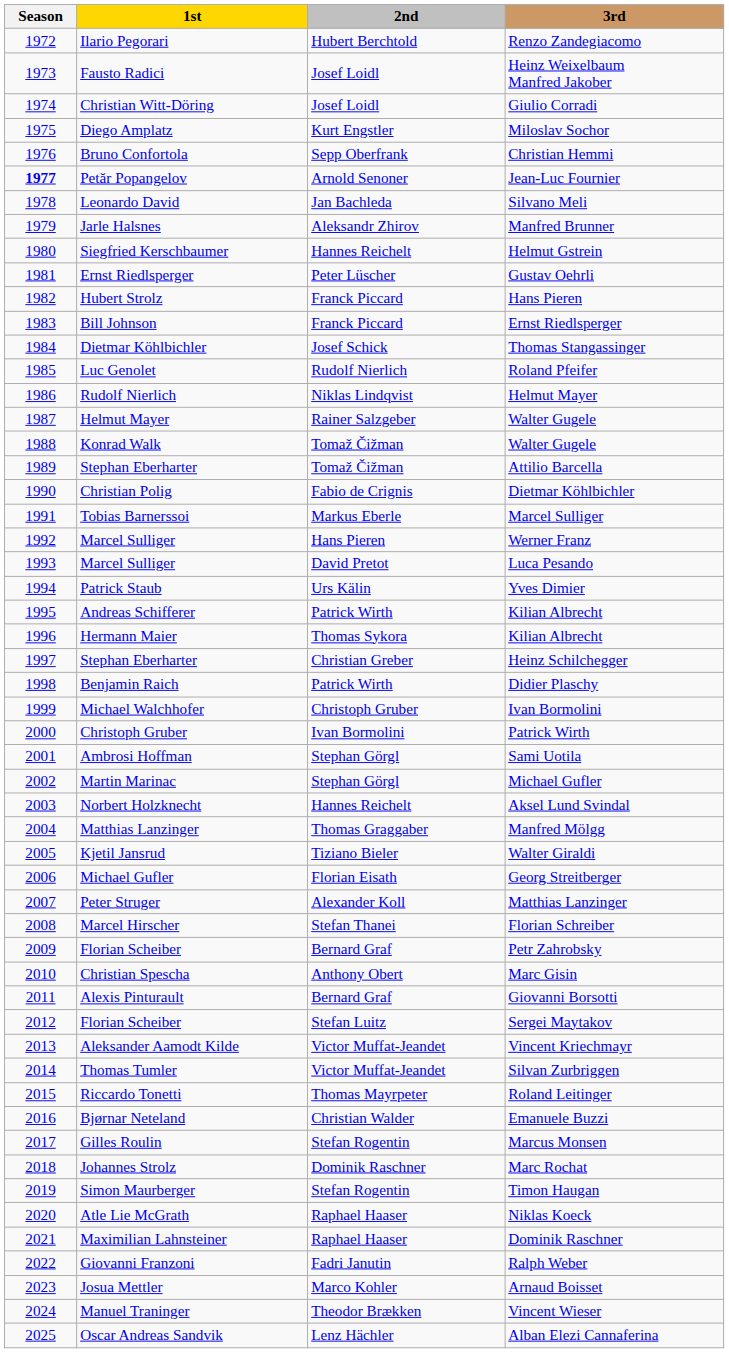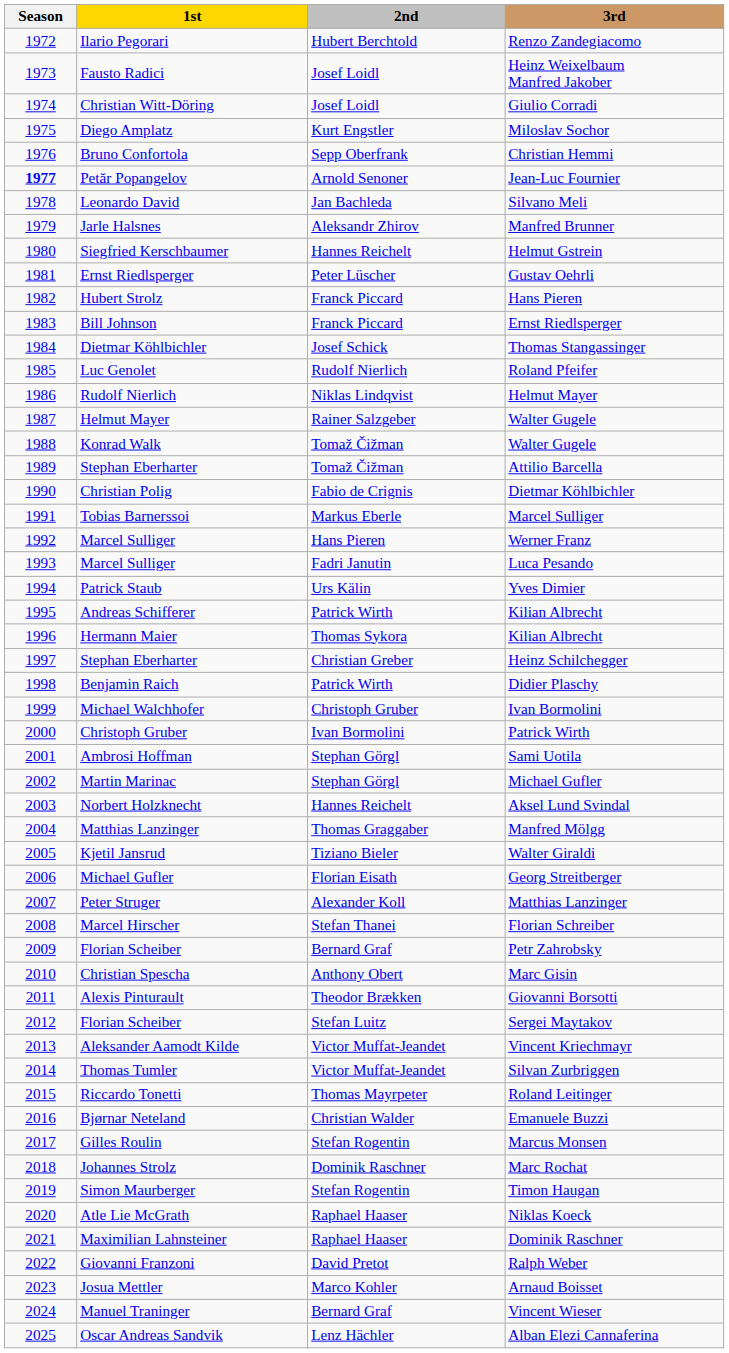 <table class="wikitable" width=60% style="font-size:100%; text-align:left;">
 <tr>
 <th>Season</th>
 <th style=background:gold; width:33%>1st</th>
 <th style=background:silver; width:33%>2nd</th>
 <th style=background:#cc9966; width:33%>3rd</th>
 </tr>
 <tr>
 <td align="center"><a href='#'>1972</a></td>
 <td> <a href='#'>Ilario Pegorari</a></td>
 <td> <a href='#'>Hubert Berchtold</a></td>
 <td> <a href='#'>Renzo Zandegiacomo</a></td>
 </tr>
 <tr>
 <td align="center"><a href='#'>1973</a></td>
 <td> <a href='#'>Fausto Radici</a></td>
 <td> <a href='#'>Josef Loidl</a></td>
 <td> <a href='#'>Heinz Weixelbaum</a><br> <a href='#'>Manfred Jakober</a></td>
 </tr>
 <tr>
 <td align="center"><a href='#'>1974</a></td>
 <td> <a href='#'>Christian Witt-Döring</a></td>
 <td> <a href='#'>Josef Loidl</a></td>
 <td> <a href='#'>Giulio Corradi</a></td>
 </tr>
 <tr>
 <td align="center"><a href='#'>1975</a></td>
 <td> <a href='#'>Diego Amplatz</a></td>
 <td> <a href='#'>Kurt Engstler</a></td>
 <td> <a href='#'>Miloslav Sochor</a></td>
 </tr>
 <tr>
 <td align="center"><a href='#'>1976</a></td>
 <td> <a href='#'>Bruno Confortola</a></td>
 <td> <a href='#'>Sepp Oberfrank</a></td>
 <td> <a href='#'>Christian Hemmi</a></td>
 </tr>
 <tr>
 <td align="center"><strong><a href='#'>1977</a></strong></td>
 <td> <a href='#'>Petăr Popangelov</a></td>
 <td> <a href='#'>Arnold Senoner</a></td>
 <td> <a href='#'>Jean-Luc Fournier</a></td>
 </tr>
 <tr>
 <td align="center"><a href='#'>1978</a></td>
 <td> <a href='#'>Leonardo David</a></td>
 <td> <a href='#'>Jan Bachleda</a></td>
 <td> <a href='#'>Silvano Meli</a></td>
 </tr>
 <tr>
 <td align="center"><a href='#'>1979</a></td>
 <td> <a href='#'>Jarle Halsnes</a></td>
 <td> <a href='#'>Aleksandr Zhirov</a></td>
 <td> <a href='#'>Manfred Brunner</a></td>
 </tr>
 <tr>
 <td align="center"><a href='#'>1980</a></td>
 <td> <a href='#'>Siegfried Kerschbaumer</a></td>
 <td> <a href='#'>Hannes Reichelt</a></td>
 <td> <a href='#'>Helmut Gstrein</a></td>
 </tr>
 <tr>
 <td align="center"><a href='#'>1981</a></td>
 <td> <a href='#'>Ernst Riedlsperger</a></td>
 <td> <a href='#'>Peter Lüscher</a></td>
 <td> <a href='#'>Gustav Oehrli</a></td>
 </tr>
 <tr>
 <td align="center"><a href='#'>1982</a></td>
 <td> <a href='#'>Hubert Strolz</a></td>
 <td> <a href='#'>Franck Piccard</a></td>
 <td> <a href='#'>Hans Pieren</a></td>
 </tr>
 <tr>
 <td align="center"><a href='#'>1983</a></td>
 <td> <a href='#'>Bill Johnson</a></td>
 <td> <a href='#'>Franck Piccard</a></td>
 <td> <a href='#'>Ernst Riedlsperger</a></td>
 </tr>
 <tr>
 <td align="center"><a href='#'>1984</a></td>
 <td> <a href='#'>Dietmar Köhlbichler</a></td>
 <td> <a href='#'>Josef Schick</a></td>
 <td> <a href='#'>Thomas Stangassinger</a></td>
 </tr>
 <tr>
 <td align="center"><a href='#'>1985</a></td>
 <td> <a href='#'>Luc Genolet</a></td>
 <td> <a href='#'>Rudolf Nierlich</a></td>
 <td> <a href='#'>Roland Pfeifer</a></td>
 </tr>
 <tr>
 <td align="center"><a href='#'>1986</a></td>
 <td> <a href='#'>Rudolf Nierlich</a></td>
 <td> <a href='#'>Niklas Lindqvist</a></td>
 <td> <a href='#'>Helmut Mayer</a></td>
 </tr>
 <tr>
 <td align="center"><a href='#'>1987</a></td>
 <td> <a href='#'>Helmut Mayer</a></td>
 <td> <a href='#'>Rainer Salzgeber</a></td>
 <td> <a href='#'>Walter Gugele</a></td>
 </tr>
 <tr>
 <td align="center"><a href='#'>1988</a></td>
 <td> <a href='#'>Konrad Walk</a></td>
 <td> <a href='#'>Tomaž Čižman</a></td>
 <td> <a href='#'>Walter Gugele</a></td>
 </tr>
 <tr>
 <td align="center"><a href='#'>1989</a></td>
 <td> <a href='#'>Stephan Eberharter</a></td>
 <td> <a href='#'>Tomaž Čižman</a></td>
 <td> <a href='#'>Attilio Barcella</a></td>
 </tr>
 <tr>
 <td align="center"><a href='#'>1990</a></td>
 <td> <a href='#'>Christian Polig</a></td>
 <td> <a href='#'>Fabio de Crignis</a></td>
 <td> <a href='#'>Dietmar Köhlbichler</a></td>
 </tr>
 <tr>
 <td align="center"><a href='#'>1991</a></td>
 <td> <a href='#'>Tobias Barnerssoi</a></td>
 <td> <a href='#'>Markus Eberle</a></td>
 <td> <a href='#'>Marcel Sulliger</a></td>
 </tr>
 <tr>
 <td align="center"><a href='#'>1992</a></td>
 <td> <a href='#'>Marcel Sulliger</a></td>
 <td> <a href='#'>Hans Pieren</a></td>
 <td> <a href='#'>Werner Franz</a></td>
 </tr>
 <tr>
 <td align="center"><a href='#'>1993</a></td>
 <td> <a href='#'>Marcel Sulliger</a></td>
-<td> <a href='#'>David Pretot</a></td>
+<td> <a href='#'>Fadri Janutin</a></td>
 <td> <a href='#'>Luca Pesando</a></td>
 </tr>
 <tr>
 <td align="center"><a href='#'>1994</a></td>
 <td> <a href='#'>Patrick Staub</a></td>
 <td> <a href='#'>Urs Kälin</a></td>
 <td> <a href='#'>Yves Dimier</a></td>
 </tr>
 <tr>
 <td align="center"><a href='#'>1995</a></td>
 <td> <a href='#'>Andreas Schifferer</a></td>
 <td> <a href='#'>Patrick Wirth</a></td>
 <td> <a href='#'>Kilian Albrecht</a></td>
 </tr>
 <tr>
 <td align="center"><a href='#'>1996</a></td>
 <td> <a href='#'>Hermann Maier</a></td>
 <td> <a href='#'>Thomas Sykora</a></td>
 <td> <a href='#'>Kilian Albrecht</a></td>
 </tr>
 <tr>
 <td align="center"><a href='#'>1997</a></td>
 <td> <a href='#'>Stephan Eberharter</a></td>
 <td> <a href='#'>Christian Greber</a></td>
 <td> <a href='#'>Heinz Schilchegger</a></td>
 </tr>
 <tr>
 <td align="center"><a href='#'>1998</a></td>
 <td> <a href='#'>Benjamin Raich</a></td>
 <td> <a href='#'>Patrick Wirth</a></td>
 <td> <a href='#'>Didier Plaschy</a></td>
 </tr>
 <tr>
 <td align="center"><a href='#'>1999</a></td>
 <td> <a href='#'>Michael Walchhofer</a></td>
 <td> <a href='#'>Christoph Gruber</a></td>
 <td> <a href='#'>Ivan Bormolini</a></td>
 </tr>
 <tr>
 <td align="center"><a href='#'>2000</a></td>
 <td> <a href='#'>Christoph Gruber</a></td>
 <td> <a href='#'>Ivan Bormolini</a></td>
 <td> <a href='#'>Patrick Wirth</a></td>
 </tr>
 <tr>
 <td align="center"><a href='#'>2001</a></td>
 <td> <a href='#'>Ambrosi Hoffman</a></td>
 <td> <a href='#'>Stephan Görgl</a></td>
 <td> <a href='#'>Sami Uotila</a></td>
 </tr>
 <tr>
 <td align="center"><a href='#'>2002</a></td>
 <td> <a href='#'>Martin Marinac</a></td>
 <td> <a href='#'>Stephan Görgl</a></td>
 <td> <a href='#'>Michael Gufler</a></td>
 </tr>
 <tr>
 <td align="center"><a href='#'>2003</a></td>
 <td> <a href='#'>Norbert Holzknecht</a></td>
 <td> <a href='#'>Hannes Reichelt</a></td>
 <td> <a href='#'>Aksel Lund Svindal</a></td>
 </tr>
 <tr>
 <td align="center"><a href='#'>2004</a></td>
 <td> <a href='#'>Matthias Lanzinger</a></td>
 <td> <a href='#'>Thomas Graggaber</a></td>
 <td> <a href='#'>Manfred Mölgg</a></td>
 </tr>
 <tr>
 <td align="center"><a href='#'>2005</a></td>
 <td> <a href='#'>Kjetil Jansrud</a></td>
 <td> <a href='#'>Tiziano Bieler</a></td>
 <td> <a href='#'>Walter Giraldi</a></td>
 </tr>
 <tr>
 <td align="center"><a href='#'>2006</a></td>
 <td> <a href='#'>Michael Gufler</a></td>
 <td> <a href='#'>Florian Eisath</a></td>
 <td> <a href='#'>Georg Streitberger</a></td>
 </tr>
 <tr>
 <td align="center"><a href='#'>2007</a></td>
 <td> <a href='#'>Peter Struger</a></td>
 <td> <a href='#'>Alexander Koll</a></td>
 <td> <a href='#'>Matthias Lanzinger</a></td>
 </tr>
 <tr>
 <td align="center"><a href='#'>2008</a></td>
 <td> <a href='#'>Marcel Hirscher</a></td>
 <td> <a href='#'>Stefan Thanei</a></td>
 <td> <a href='#'>Florian Schreiber</a></td>
 </tr>
 <tr>
 <td align="center"><a href='#'>2009</a></td>
 <td> <a href='#'>Florian Scheiber</a></td>
 <td> <a href='#'>Bernard Graf</a></td>
 <td> <a href='#'>Petr Zahrobsky</a></td>
 </tr>
 <tr>
 <td align="center"><a href='#'>2010</a></td>
 <td> <a href='#'>Christian Spescha</a></td>
 <td> <a href='#'>Anthony Obert</a></td>
 <td> <a href='#'>Marc Gisin</a></td>
 </tr>
 <tr>
 <td align="center"><a href='#'>2011</a></td>
 <td> <a href='#'>Alexis Pinturault</a></td>
-<td> <a href='#'>Bernard Graf</a></td>
+<td> <a href='#'>Theodor Brækken</a></td>
 <td> <a href='#'>Giovanni Borsotti</a></td>
 </tr>
 <tr>
 <td align="center"><a href='#'>2012</a></td>
 <td> <a href='#'>Florian Scheiber</a></td>
 <td> <a href='#'>Stefan Luitz</a></td>
 <td> <a href='#'>Sergei Maytakov</a></td>
 </tr>
 <tr>
 <td align="center"><a href='#'>2013</a></td>
 <td> <a href='#'>Aleksander Aamodt Kilde</a></td>
 <td> <a href='#'>Victor Muffat-Jeandet</a></td>
 <td> <a href='#'>Vincent Kriechmayr</a></td>
 </tr>
 <tr>
 <td align="center"><a href='#'>2014</a></td>
 <td> <a href='#'>Thomas Tumler</a></td>
 <td> <a href='#'>Victor Muffat-Jeandet</a></td>
 <td> <a href='#'>Silvan Zurbriggen</a></td>
 </tr>
 <tr>
 <td align="center"><a href='#'>2015</a></td>
 <td> <a href='#'>Riccardo Tonetti</a></td>
 <td> <a href='#'>Thomas Mayrpeter</a></td>
 <td> <a href='#'>Roland Leitinger</a></td>
 </tr>
 <tr>
 <td align="center"><a href='#'>2016</a></td>
 <td> <a href='#'>Bjørnar Neteland</a></td>
 <td> <a href='#'>Christian Walder</a></td>
 <td> <a href='#'>Emanuele Buzzi</a></td>
 </tr>
 <tr>
 <td align="center"><a href='#'>2017</a></td>
 <td> <a href='#'>Gilles Roulin</a></td>
 <td> <a href='#'>Stefan Rogentin</a></td>
 <td> <a href='#'>Marcus Monsen</a></td>
 </tr>
 <tr>
 <td align="center"><a href='#'>2018</a></td>
 <td> <a href='#'>Johannes Strolz</a></td>
 <td> <a href='#'>Dominik Raschner</a></td>
 <td> <a href='#'>Marc Rochat</a></td>
 </tr>
 <tr>
 <td align="center"><a href='#'>2019</a></td>
 <td> <a href='#'>Simon Maurberger</a></td>
 <td> <a href='#'>Stefan Rogentin</a></td>
 <td> <a href='#'>Timon Haugan</a></td>
 </tr>
 <tr>
 <td align="center"><a href='#'>2020</a></td>
 <td> <a href='#'>Atle Lie McGrath</a></td>
 <td> <a href='#'>Raphael Haaser</a></td>
 <td> <a href='#'>Niklas Koeck</a></td>
 </tr>
 <tr>
 <td align="center"><a href='#'>2021</a></td>
 <td> <a href='#'>Maximilian Lahnsteiner</a></td>
 <td> <a href='#'>Raphael Haaser</a></td>
 <td> <a href='#'>Dominik Raschner</a></td>
 </tr>
 <tr>
 <td align="center"><a href='#'>2022</a></td>
 <td> <a href='#'>Giovanni Franzoni</a></td>
-<td> <a href='#'>Fadri Janutin</a></td>
+<td> <a href='#'>David Pretot</a></td>
 <td> <a href='#'>Ralph Weber</a></td>
 </tr>
 <tr>
 <td align="center"><a href='#'>2023</a></td>
 <td> <a href='#'>Josua Mettler</a></td>
 <td> <a href='#'>Marco Kohler</a></td>
 <td> <a href='#'>Arnaud Boisset</a></td>
 </tr>
 <tr>
 <td align="center"><a href='#'>2024</a></td>
 <td> <a href='#'>Manuel Traninger</a></td>
-<td> <a href='#'>Theodor Brækken</a></td>
+<td> <a href='#'>Bernard Graf</a></td>
 <td> <a href='#'>Vincent Wieser</a></td>
 </tr>
 <tr>
 <td align="center"><a href='#'>2025</a></td>
 <td> <a href='#'>Oscar Andreas Sandvik</a></td>
 <td> <a href='#'>Lenz Hächler</a></td>
 <td> <a href='#'>Alban Elezi Cannaferina</a></td>
 </tr>
 </table>
